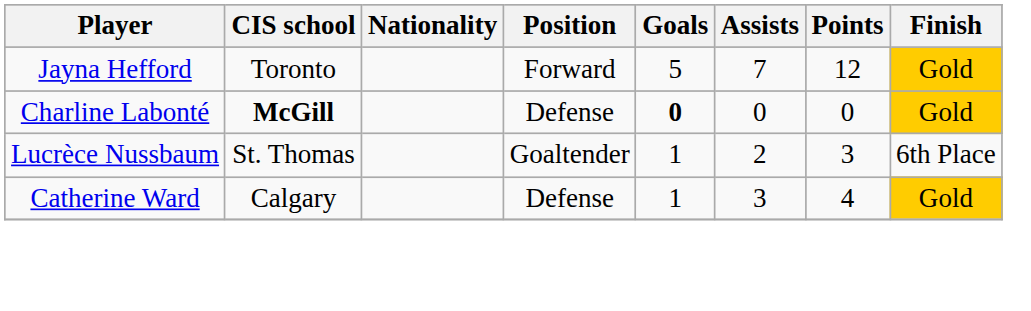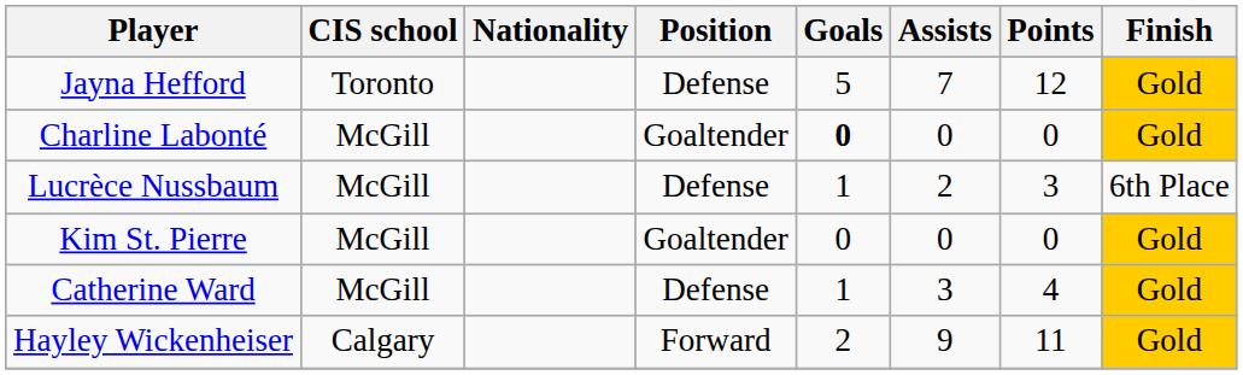 <table class="wikitable">
 <tr>
 <th>Player</th>
 <th>CIS school</th>
 <th>Nationality</th>
 <th>Position</th>
 <th>Goals</th>
 <th>Assists</th>
 <th>Points</th>
 <th>Finish</th>
 </tr>
 <tr align="center" bgcolor="">
 <td><a href='#'>Jayna Hefford</a></td>
 <td>Toronto</td>
 <td></td>
-<td>Forward</td>
+<td>Defense</td>
 <td>5</td>
 <td>7</td>
 <td>12</td>
 <td bgcolor="#FFCC00">Gold</td>
 </tr>
 <tr align="center" bgcolor="">
 <td><a href='#'>Charline Labonté</a></td>
-<td><strong>McGill</strong></td>
+<td>McGill</td>
 <td></td>
-<td>Defense</td>
+<td>Goaltender</td>
 <td><strong>0</strong></td>
 <td>0</td>
 <td>0</td>
 <td bgcolor="#FFCC00">Gold</td>
 </tr>
 <tr align="center" bgcolor="">
 <td><a href='#'>Lucrèce Nussbaum</a></td>
-<td>St. Thomas</td>
+<td>McGill</td>
 <td></td>
-<td>Goaltender</td>
+<td>Defense</td>
 <td>1</td>
 <td>2</td>
 <td>3</td>
 <td>6th Place</td>
 </tr>
 <tr align="center" bgcolor="">
+<td><a href='#'>Kim St. Pierre</a></td>
+<td>McGill</td>
+<td></td>
+<td>Goaltender</td>
+<td>0</td>
+<td>0</td>
+<td>0</td>
+<td bgcolor="#FFCC00">Gold</td>
+</tr>
+<tr align="center" bgcolor="">
 <td><a href='#'>Catherine Ward</a></td>
-<td>Calgary</td>
+<td>McGill</td>
 <td></td>
 <td>Defense</td>
 <td>1</td>
 <td>3</td>
 <td>4</td>
 <td bgcolor="#FFCC00">Gold</td>
 </tr>
 <tr align="center" bgcolor="">
+<td><a href='#'>Hayley Wickenheiser</a></td>
+<td>Calgary</td>
+<td></td>
+<td>Forward</td>
+<td>2</td>
+<td>9</td>
+<td>11</td>
+<td bgcolor="#FFCC00">Gold</td>
+</tr>
+<tr align="center" bgcolor="">
 </tr>
 </table>
